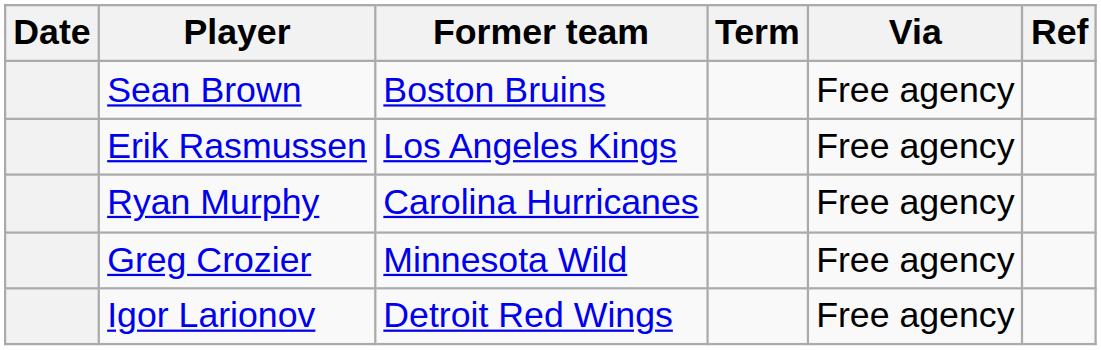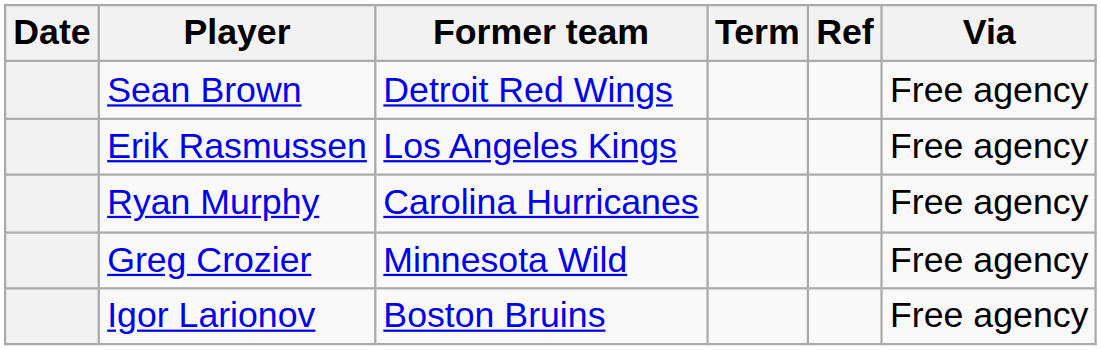 <table class="wikitable plainrowheaders">
 <tr style="background:#ddd; text-align:center;">
 <th>Date</th>
 <th>Player</th>
 <th>Former team</th>
 <th>Term</th>
+<th>Ref</th>
 <th>Via</th>
-<th>Ref</th>
 </tr>
 <tr>
 <th scope="row"></th>
 <td><a href='#'>Sean Brown</a></td>
-<td><a href='#'>Boston Bruins</a></td>
+<td><a href='#'>Detroit Red Wings</a></td>
+<td></td>
 <td></td>
 <td>Free agency</td>
-<td></td>
 </tr>
 <tr>
 <th scope="row"></th>
 <td><a href='#'>Erik Rasmussen</a></td>
 <td><a href='#'>Los Angeles Kings</a></td>
 <td></td>
+<td></td>
 <td>Free agency</td>
-<td></td>
 </tr>
 <tr>
 <th scope="row"></th>
 <td><a href='#'>Ryan Murphy</a></td>
 <td><a href='#'>Carolina Hurricanes</a></td>
 <td></td>
+<td></td>
 <td>Free agency</td>
-<td></td>
 </tr>
 <tr>
 <th scope="row"></th>
 <td><a href='#'>Greg Crozier</a></td>
 <td><a href='#'>Minnesota Wild</a></td>
 <td></td>
+<td></td>
 <td>Free agency</td>
-<td></td>
 </tr>
 <tr>
 <th scope="row"></th>
 <td><a href='#'>Igor Larionov</a></td>
-<td><a href='#'>Detroit Red Wings</a></td>
+<td><a href='#'>Boston Bruins</a></td>
+<td></td>
 <td></td>
 <td>Free agency</td>
-<td></td>
 </tr>
 </table>
